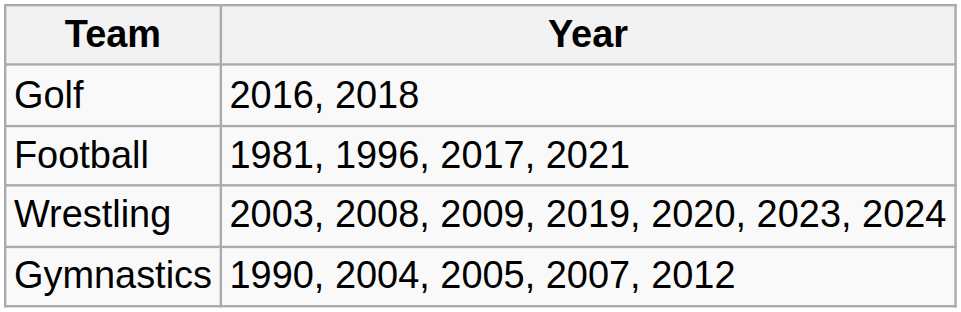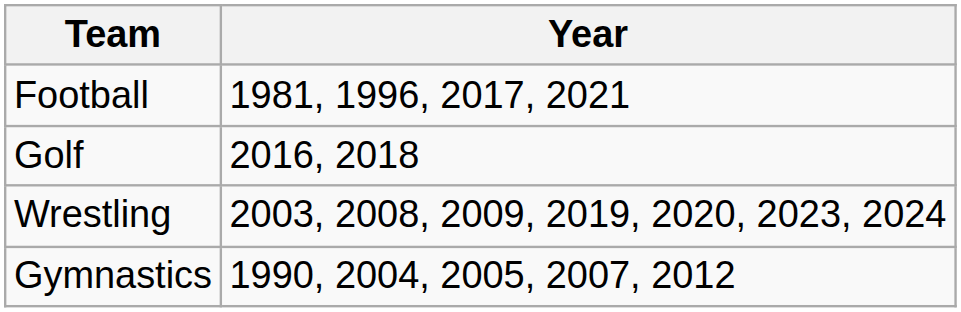 <table class="wikitable">
 <tr>
 <th>Team</th>
 <th>Year</th>
 </tr>
 <tr>
+<td>Football</td>
+<td>1981, 1996, 2017, 2021</td>
+</tr>
+<tr>
 <td>Golf</td>
 <td>2016, 2018</td>
-</tr>
-<tr>
-<td>Football</td>
-<td>1981, 1996, 2017, 2021</td>
 </tr>
 <tr>
 <td>Wrestling</td>
 <td>2003, 2008, 2009, 2019, 2020, 2023, 2024</td>
 </tr>
 <tr>
 <td>Gymnastics</td>
 <td>1990, 2004, 2005, 2007, 2012</td>
 </tr>
 </table>
